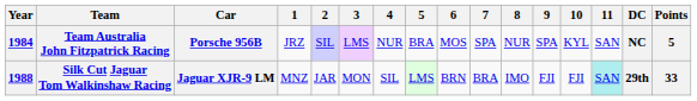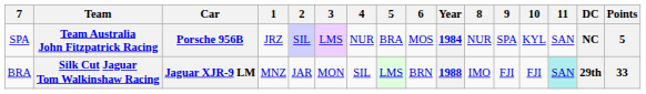 <table class="wikitable" style="text-align:center; font-size:90%">
 <tr>
-<th>Year</th>
+<th>7</th>
 <th>Team</th>
 <th>Car</th>
 <th>1</th>
 <th>2</th>
 <th>3</th>
 <th>4</th>
 <th>5</th>
 <th>6</th>
-<th>7</th>
+<th>Year</th>
 <th>8</th>
 <th>9</th>
 <th>10</th>
 <th>11</th>
 <th>DC</th>
 <th>Points</th>
 </tr>
 <tr>
-<th><a href='#'>1984</a></th>
+<td><a href='#'>SPA</a></td>
 <th> <a href='#'>Team Australia</a><br> <a href='#'>John Fitzpatrick Racing</a></th>
 <th><a href='#'>Porsche 956B</a></th>
 <td><a href='#'>JRZ</a></td>
 <td style="background:#cfcfff;"><a href='#'>SIL</a><br></td>
 <td style="background:#efcfff;"><a href='#'>LMS</a><br></td>
 <td><a href='#'>NUR</a></td>
 <td><a href='#'>BRA</a></td>
 <td><a href='#'>MOS</a></td>
-<td><a href='#'>SPA</a></td>
+<th><a href='#'>1984</a></th>
 <td><a href='#'>NUR</a></td>
 <td><a href='#'>SPA</a></td>
 <td><a href='#'>KYL</a></td>
 <td><a href='#'>SAN</a></td>
 <th>NC</th>
 <th>5</th>
 </tr>
 <tr>
-<th><a href='#'>1988</a></th>
+<td><a href='#'>BRA</a></td>
 <th> <a href='#'>Silk Cut</a> <a href='#'>Jaguar</a><br> <a href='#'>Tom Walkinshaw Racing</a></th>
 <th><a href='#'>Jaguar XJR-9</a> LM</th>
 <td><a href='#'>MNZ</a></td>
 <td><a href='#'>JAR</a></td>
 <td><a href='#'>MON</a></td>
 <td><a href='#'>SIL</a></td>
 <td style="background-color:#dfffdf"><a href='#'>LMS</a><br></td>
 <td><a href='#'>BRN</a></td>
-<td><a href='#'>BRA</a></td>
+<th><a href='#'>1988</a></th>
 <td><a href='#'>IMO</a></td>
 <td><a href='#'>FJI</a></td>
 <td><a href='#'>FJI</a></td>
 <td style="background: paleturquoise;"><a href='#'>SAN</a></td>
 <th>29th</th>
 <th>33</th>
 </tr>
 </table>
